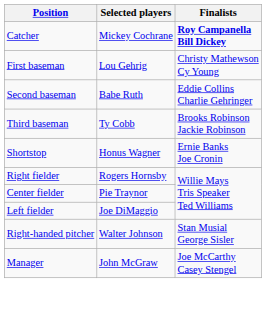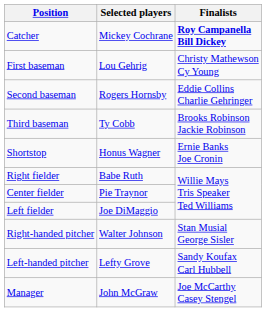 <table class="wikitable sortable" style="font-size: 95%;">
 <tr style="white-space: nowrap;">
 <th><a href='#'>Position</a></th>
 <th>Selected players</th>
 <th>Finalists</th>
 </tr>
 <tr>
 <td><a href='#'>Catcher</a></td>
 <td><a href='#'>Mickey Cochrane</a></td>
 <td><strong><a href='#'>Roy Campanella</a><br><a href='#'>Bill Dickey</a></strong></td>
 </tr>
 <tr>
 <td><a href='#'>First baseman</a></td>
 <td><a href='#'>Lou Gehrig</a></td>
 <td><a href='#'>Christy Mathewson</a><br><a href='#'>Cy Young</a></td>
 </tr>
 <tr>
 <td><a href='#'>Second baseman</a></td>
-<td><a href='#'>Babe Ruth</a></td>
+<td><a href='#'>Rogers Hornsby</a></td>
 <td><a href='#'>Eddie Collins</a><br><a href='#'>Charlie Gehringer</a></td>
 </tr>
 <tr>
 <td><a href='#'>Third baseman</a></td>
 <td><a href='#'>Ty Cobb</a></td>
 <td><a href='#'>Brooks Robinson</a><br><a href='#'>Jackie Robinson</a></td>
 </tr>
 <tr>
 <td><a href='#'>Shortstop</a></td>
 <td><a href='#'>Honus Wagner</a></td>
 <td><a href='#'>Ernie Banks</a><br><a href='#'>Joe Cronin</a></td>
 </tr>
 <tr>
 <td><a href='#'>Right fielder</a></td>
-<td><a href='#'>Rogers Hornsby</a></td>
+<td><a href='#'>Babe Ruth</a></td>
 <td rowspan="3"><a href='#'>Willie Mays</a><br><a href='#'>Tris Speaker</a><br><a href='#'>Ted Williams</a></td>
 </tr>
 <tr>
 <td><a href='#'>Center fielder</a></td>
 <td><a href='#'>Pie Traynor</a></td>
 </tr>
 <tr>
 <td><a href='#'>Left fielder</a></td>
 <td><a href='#'>Joe DiMaggio</a></td>
 </tr>
 <tr>
 <td><a href='#'>Right-handed pitcher</a></td>
 <td><a href='#'>Walter Johnson</a></td>
 <td><a href='#'>Stan Musial</a><br><a href='#'>George Sisler</a></td>
 </tr>
 <tr>
+<td><a href='#'>Left-handed pitcher</a></td>
+<td><a href='#'>Lefty Grove</a></td>
+<td><a href='#'>Sandy Koufax</a><br><a href='#'>Carl Hubbell</a></td>
+</tr>
+<tr>
 <td><a href='#'>Manager</a></td>
 <td><a href='#'>John McGraw</a></td>
 <td><a href='#'>Joe McCarthy</a><br><a href='#'>Casey Stengel</a></td>
 </tr>
 </table>
